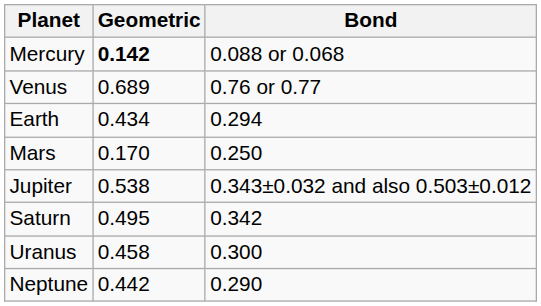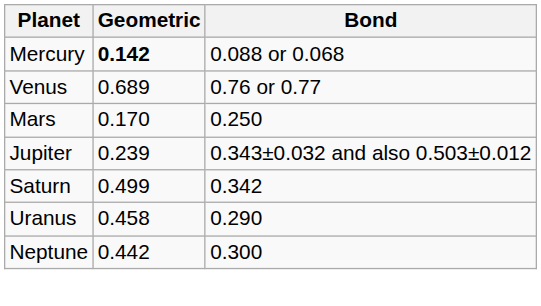 <table class="wikitable">
 <tr>
 <th>Planet</th>
 <th>Geometric</th>
 <th>Bond</th>
 </tr>
 <tr>
 <td>Mercury</td>
 <td><strong>0.142 </strong></td>
 <td>0.088  or 0.068</td>
 </tr>
 <tr>
 <td>Venus</td>
 <td>0.689 </td>
 <td>0.76   or 0.77</td>
 </tr>
 <tr>
-<td>Earth</td>
-<td>0.434 </td>
-<td>0.294 </td>
-</tr>
-<tr>
 <td>Mars</td>
 <td>0.170 </td>
 <td>0.250 </td>
 </tr>
 <tr>
 <td>Jupiter</td>
-<td>0.538 </td>
+<td>0.239 </td>
 <td>0.343±0.032  and also 0.503±0.012 </td>
 </tr>
 <tr>
 <td>Saturn</td>
-<td>0.495 </td>
+<td>0.499 </td>
 <td>0.342 </td>
 </tr>
 <tr>
 <td>Uranus</td>
 <td>0.458 </td>
-<td>0.300 </td>
+<td>0.290 </td>
 </tr>
 <tr>
 <td>Neptune</td>
 <td>0.442 </td>
-<td>0.290 </td>
+<td>0.300 </td>
 </tr>
 </table>
